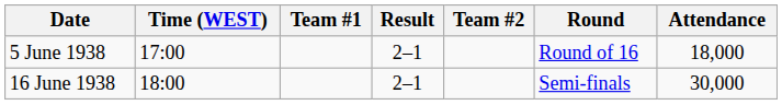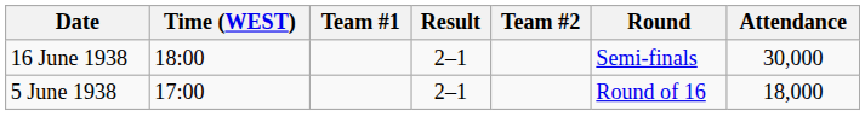 <table class="wikitable" style="text-align: left;" width="100%">
 <tr>
 <th>Date</th>
 <th>Time (<a href='#'>WEST</a>)</th>
 <th>Team #1</th>
 <th>Result</th>
 <th>Team #2</th>
 <th>Round</th>
 <th>Attendance</th>
 </tr>
 <tr>
+<td>16 June 1938</td>
+<td>18:00</td>
+<td></td>
+<td style="text-align:center;">2–1</td>
+<td></td>
+<td><a href='#'>Semi-finals</a></td>
+<td style="text-align:center;">30,000</td>
+</tr>
+<tr>
 <td>5 June 1938</td>
 <td>17:00</td>
 <td></td>
 <td style="text-align:center;">2–1 </td>
 <td></td>
 <td><a href='#'>Round of 16</a></td>
 <td style="text-align:center;">18,000</td>
 </tr>
-<tr>
-<td>16 June 1938</td>
-<td>18:00</td>
-<td></td>
-<td style="text-align:center;">2–1</td>
-<td></td>
-<td><a href='#'>Semi-finals</a></td>
-<td style="text-align:center;">30,000</td>
-</tr>
 </table>
